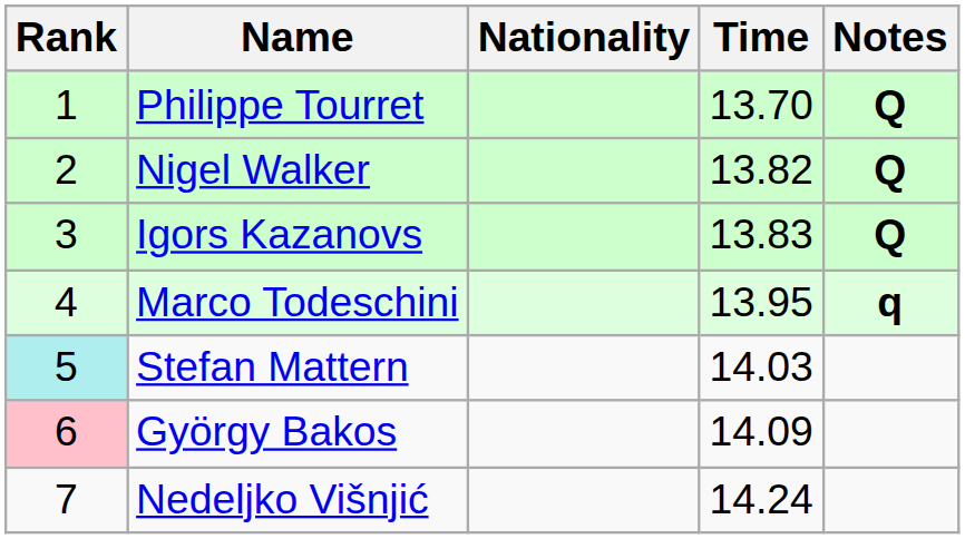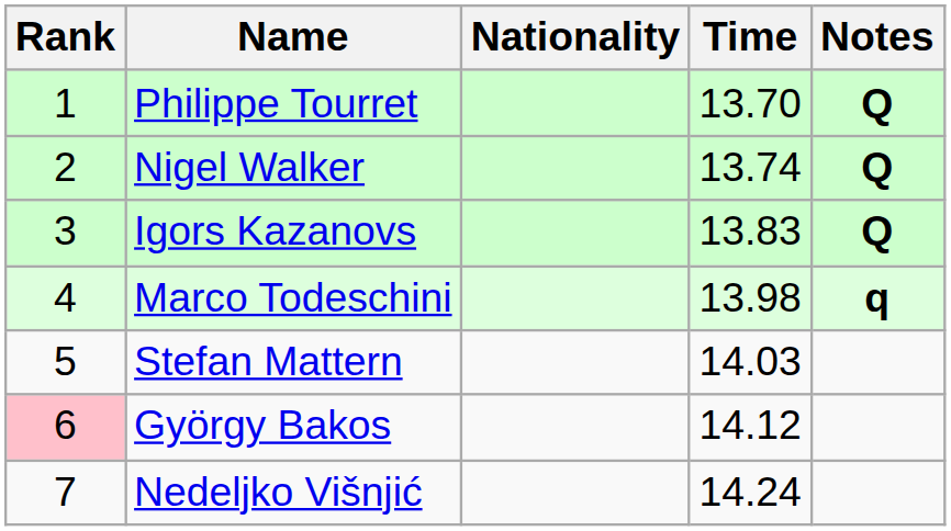 <table class="wikitable sortable" style="text-align:center">
 <tr>
 <th>Rank</th>
 <th>Name</th>
 <th>Nationality</th>
 <th>Time</th>
 <th>Notes</th>
 </tr>
 <tr bgcolor=ccffcc>
 <td>1</td>
 <td align=left><a href='#'>Philippe Tourret</a></td>
 <td align=left></td>
 <td>13.70</td>
 <td><strong>Q</strong></td>
 </tr>
 <tr bgcolor=ccffcc>
 <td>2</td>
 <td align=left><a href='#'>Nigel Walker</a></td>
 <td align=left></td>
-<td>13.82</td>
+<td>13.74</td>
 <td><strong>Q</strong></td>
 </tr>
 <tr bgcolor=ccffcc>
 <td>3</td>
 <td align=left><a href='#'>Igors Kazanovs</a></td>
 <td align=left></td>
 <td>13.83</td>
 <td><strong>Q</strong></td>
 </tr>
 <tr bgcolor=ddffdd>
 <td>4</td>
 <td align=left><a href='#'>Marco Todeschini</a></td>
 <td align=left></td>
-<td>13.95</td>
+<td>13.98</td>
 <td><strong>q</strong></td>
 </tr>
 <tr>
-<td style="background: paleturquoise;">5</td>
+<td>5</td>
 <td align=left><a href='#'>Stefan Mattern</a></td>
 <td align=left></td>
 <td>14.03</td>
 <td></td>
 </tr>
 <tr>
 <td style="background: pink;">6</td>
 <td align=left><a href='#'>György Bakos</a></td>
 <td align=left></td>
-<td>14.09</td>
+<td>14.12</td>
 <td></td>
 </tr>
 <tr>
 <td>7</td>
 <td align=left><a href='#'>Nedeljko Višnjić</a></td>
 <td align=left></td>
 <td>14.24</td>
 <td></td>
 </tr>
 </table>
